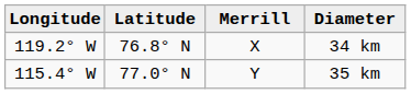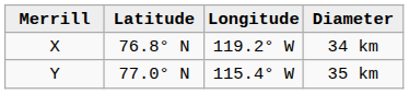 <table class="wikitable">
 <tr>
+<th width="25%" style="background:#eeeeee;">Merrill</th>
+<th width="25%" style="background:#eeeeee;">Latitude</th>
 <th width="25%" style="background:#eeeeee;">Longitude</th>
-<th width="25%" style="background:#eeeeee;">Latitude</th>
-<th width="25%" style="background:#eeeeee;">Merrill</th>
 <th width="25%" style="background:#eeeeee;">Diameter</th>
 </tr>
 <tr>
+<td align="center">X</td>
+<td align="center">76.8° N</td>
 <td align="center">119.2° W</td>
-<td align="center">76.8° N</td>
-<td align="center">X</td>
 <td align="center">34 km</td>
 </tr>
 <tr>
+<td align="center">Y</td>
+<td align="center">77.0° N</td>
 <td align="center">115.4° W</td>
-<td align="center">77.0° N</td>
-<td align="center">Y</td>
 <td align="center">35 km</td>
 </tr>
 </table>
